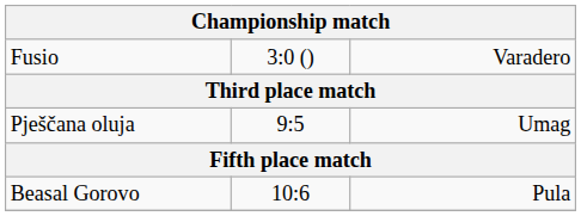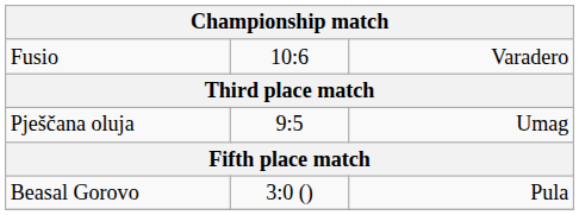 <table class="wikitable">
 <tr>
 <th colspan=3>Championship match</th>
 </tr>
 <tr>
 <td width="160px">Fusio</td>
-<td width="80px" align=center>3:0 ()</td>
+<td align=center>10:6</td>
 <td align=right>Varadero</td>
 </tr>
 <tr>
 <th colspan=3>Third place match</th>
 </tr>
 <tr>
 <td>Pješčana oluja</td>
 <td align=center>9:5</td>
 <td align=right>Umag</td>
 </tr>
 <tr>
 <th colspan=3>Fifth place match</th>
 </tr>
 <tr>
 <td>Beasal Gorovo</td>
-<td align=center>10:6</td>
+<td width="80px" align=center>3:0 ()</td>
 <td width="160px" align=right>Pula</td>
 </tr>
 <tr>
 </tr>
 </table>
